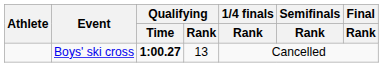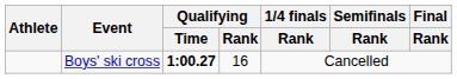 <table class="wikitable">
 <tr>
 <th rowspan="2">Athlete</th>
 <th rowspan="2">Event</th>
 <th colspan="2">Qualifying</th>
 <th colspan="1">1/4 finals</th>
 <th colspan="1">Semifinals</th>
 <th colspan="1">Final</th>
 </tr>
 <tr>
 <th>Time</th>
 <th>Rank</th>
 <th>Rank</th>
 <th>Rank</th>
 <th>Rank</th>
 </tr>
 <tr>
 <td></td>
 <td><a href='#'>Boys' ski cross</a></td>
 <td align="center"><strong>1:00.27</strong></td>
-<td align="center">13</td>
+<td align="center">16</td>
 <td align="center" colspan=3>Cancelled</td>
 </tr>
 </table>
